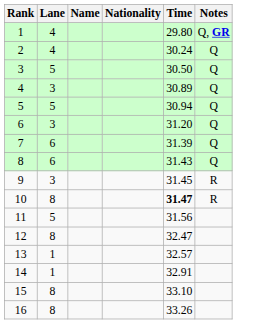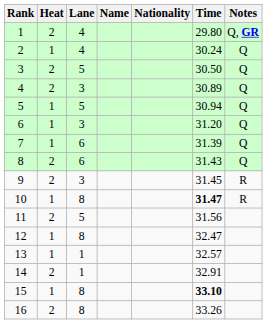 <table class="wikitable sortable" style="text-align:center">
 <tr>
 <th>Rank</th>
+<th>Heat</th>
 <th>Lane</th>
 <th>Name</th>
 <th>Nationality</th>
 <th>Time</th>
 <th>Notes</th>
 </tr>
 <tr bgcolor=ccffcc>
 <td>1</td>
+<td>2</td>
 <td>4</td>
 <td align=left></td>
 <td align=left></td>
 <td>29.80</td>
 <td>Q, <strong><a href='#'>GR</a></strong></td>
 </tr>
 <tr bgcolor=ccffcc>
 <td>2</td>
+<td>1</td>
 <td>4</td>
 <td align=left></td>
 <td align=left></td>
 <td>30.24</td>
 <td>Q</td>
 </tr>
 <tr bgcolor=ccffcc>
 <td>3</td>
+<td>2</td>
 <td>5</td>
 <td align=left></td>
 <td align=left></td>
 <td>30.50</td>
 <td>Q</td>
 </tr>
 <tr bgcolor=ccffcc>
 <td>4</td>
+<td>2</td>
 <td>3</td>
 <td align=left></td>
 <td align=left></td>
 <td>30.89</td>
 <td>Q</td>
 </tr>
 <tr bgcolor=ccffcc>
 <td>5</td>
+<td>1</td>
 <td>5</td>
 <td align=left></td>
 <td align=left></td>
 <td>30.94</td>
 <td>Q</td>
 </tr>
 <tr bgcolor=ccffcc>
 <td>6</td>
+<td>1</td>
 <td>3</td>
 <td align=left></td>
 <td align=left></td>
 <td>31.20</td>
 <td>Q</td>
 </tr>
 <tr bgcolor=ccffcc>
 <td>7</td>
+<td>1</td>
 <td>6</td>
 <td align=left></td>
 <td align=left></td>
 <td>31.39</td>
 <td>Q</td>
 </tr>
 <tr bgcolor=ccffcc>
 <td>8</td>
+<td>2</td>
 <td>6</td>
 <td align=left></td>
 <td align=left></td>
 <td>31.43</td>
 <td>Q</td>
 </tr>
 <tr>
 <td>9</td>
+<td>2</td>
 <td>3</td>
 <td align=left></td>
 <td align=left></td>
 <td>31.45</td>
 <td>R</td>
 </tr>
 <tr>
 <td>10</td>
+<td>1</td>
 <td>8</td>
 <td align=left></td>
 <td align=left></td>
 <td><strong>31.47</strong></td>
 <td>R</td>
 </tr>
 <tr>
 <td>11</td>
+<td>2</td>
 <td>5</td>
 <td align=left></td>
 <td align=left></td>
 <td>31.56</td>
 <td></td>
 </tr>
 <tr>
 <td>12</td>
+<td>1</td>
 <td>8</td>
 <td align=left></td>
 <td align=left></td>
 <td>32.47</td>
 <td></td>
 </tr>
 <tr>
 <td>13</td>
 <td>1</td>
+<td>1</td>
 <td align=left></td>
 <td align=left></td>
 <td>32.57</td>
 <td></td>
 </tr>
 <tr>
 <td>14</td>
+<td>2</td>
 <td>1</td>
 <td align=left></td>
 <td align=left></td>
 <td>32.91</td>
 <td></td>
 </tr>
 <tr>
 <td>15</td>
+<td>1</td>
 <td>8</td>
 <td align=left></td>
 <td align=left></td>
-<td>33.10</td>
+<td><strong>33.10</strong></td>
 <td></td>
 </tr>
 <tr>
 <td>16</td>
+<td>2</td>
 <td>8</td>
 <td align=left></td>
 <td align=left></td>
 <td>33.26</td>
 <td></td>
 </tr>
 </table>
